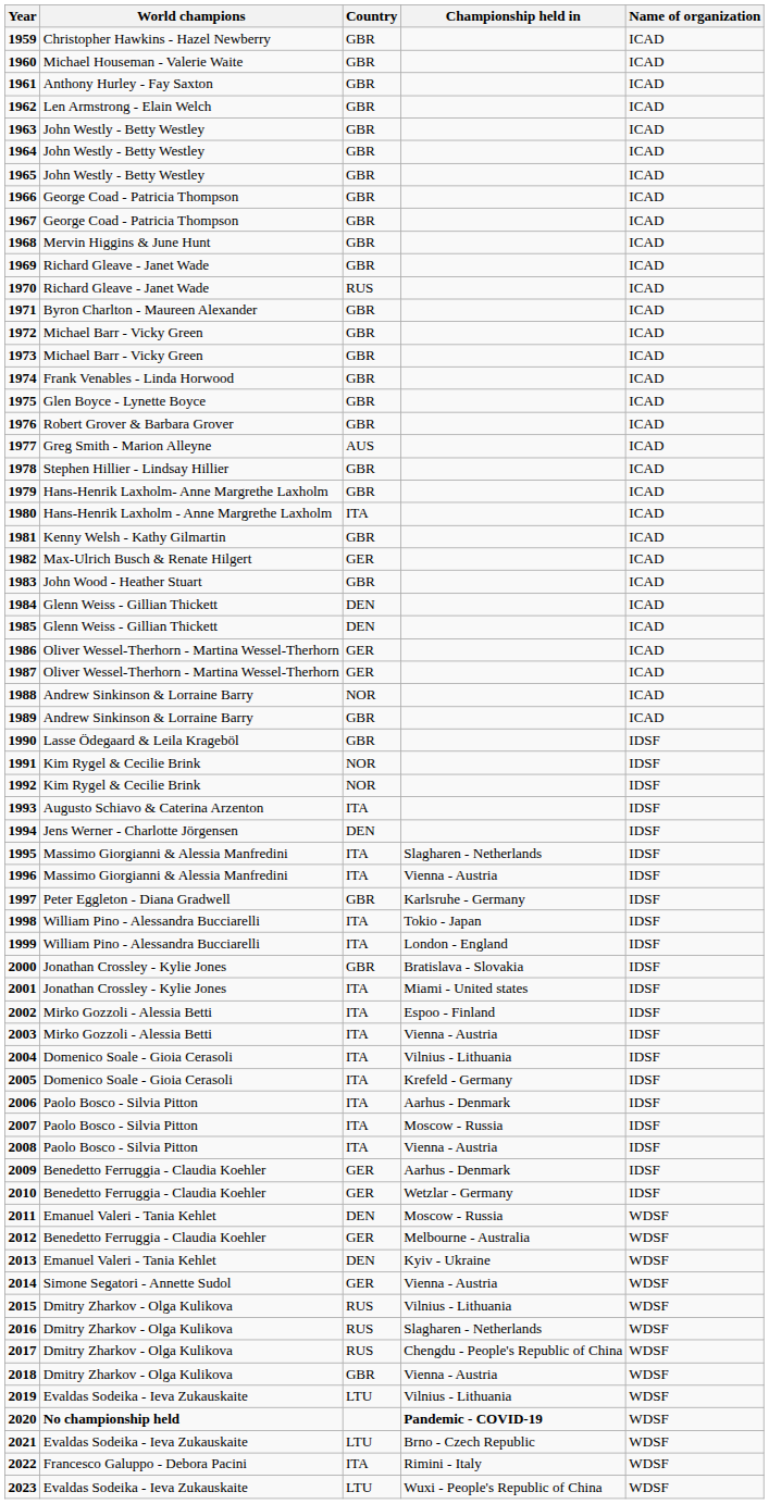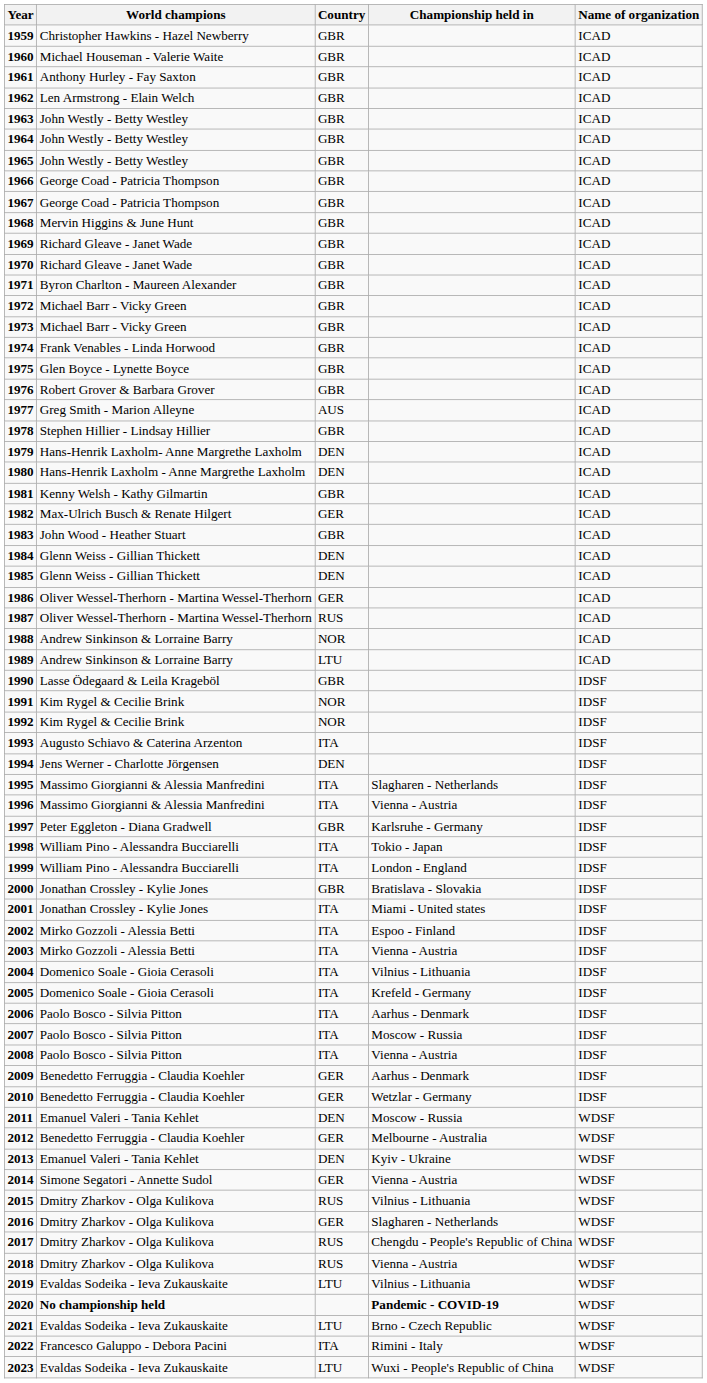 <table class="wikitable">
 <tr>
 <th>Year</th>
 <th>World champions</th>
 <th>Country</th>
 <th>Championship held in</th>
 <th>Name of organization</th>
 </tr>
 <tr>
 <td><strong>1959</strong></td>
 <td>Christopher Hawkins - Hazel Newberry</td>
 <td>GBR</td>
 <td></td>
 <td>ICAD</td>
 </tr>
 <tr>
 <td><strong>1960</strong></td>
 <td>Michael Houseman - Valerie Waite</td>
 <td>GBR</td>
 <td></td>
 <td>ICAD</td>
 </tr>
 <tr>
 <td><strong>1961</strong></td>
 <td>Anthony Hurley - Fay Saxton</td>
 <td>GBR</td>
 <td></td>
 <td>ICAD</td>
 </tr>
 <tr>
 <td><strong>1962</strong></td>
 <td>Len Armstrong - Elain Welch</td>
 <td>GBR</td>
 <td></td>
 <td>ICAD</td>
 </tr>
 <tr>
 <td><strong>1963</strong></td>
 <td>John Westly - Betty Westley</td>
 <td>GBR</td>
 <td></td>
 <td>ICAD</td>
 </tr>
 <tr>
 <td><strong>1964</strong></td>
 <td>John Westly - Betty Westley</td>
 <td>GBR</td>
 <td></td>
 <td>ICAD</td>
 </tr>
 <tr>
 <td><strong>1965</strong></td>
 <td>John Westly - Betty Westley</td>
 <td>GBR</td>
 <td></td>
 <td>ICAD</td>
 </tr>
 <tr>
 <td><strong>1966</strong></td>
 <td>George Coad - Patricia Thompson</td>
 <td>GBR</td>
 <td></td>
 <td>ICAD</td>
 </tr>
 <tr>
 <td><strong>1967</strong></td>
 <td>George Coad - Patricia Thompson</td>
 <td>GBR</td>
 <td></td>
 <td>ICAD</td>
 </tr>
 <tr>
 <td><strong>1968</strong></td>
 <td>Mervin Higgins & June Hunt</td>
 <td>GBR</td>
 <td></td>
 <td>ICAD</td>
 </tr>
 <tr>
 <td><strong>1969</strong></td>
 <td>Richard Gleave - Janet Wade</td>
 <td>GBR</td>
 <td></td>
 <td>ICAD</td>
 </tr>
 <tr>
 <td><strong>1970</strong></td>
 <td>Richard Gleave - Janet Wade</td>
-<td>RUS</td>
+<td>GBR</td>
 <td></td>
 <td>ICAD</td>
 </tr>
 <tr>
 <td><strong>1971</strong></td>
 <td>Byron Charlton - Maureen Alexander</td>
 <td>GBR</td>
 <td></td>
 <td>ICAD</td>
 </tr>
 <tr>
 <td><strong>1972</strong></td>
 <td>Michael Barr - Vicky Green</td>
 <td>GBR</td>
 <td></td>
 <td>ICAD</td>
 </tr>
 <tr>
 <td><strong>1973</strong></td>
 <td>Michael Barr - Vicky Green</td>
 <td>GBR</td>
 <td></td>
 <td>ICAD</td>
 </tr>
 <tr>
 <td><strong>1974</strong></td>
 <td>Frank Venables - Linda Horwood</td>
 <td>GBR</td>
 <td></td>
 <td>ICAD</td>
 </tr>
 <tr>
 <td><strong>1975</strong></td>
 <td>Glen Boyce - Lynette Boyce</td>
 <td>GBR</td>
 <td></td>
 <td>ICAD</td>
 </tr>
 <tr>
 <td><strong>1976</strong></td>
 <td>Robert Grover & Barbara Grover</td>
 <td>GBR</td>
 <td></td>
 <td>ICAD</td>
 </tr>
 <tr>
 <td><strong>1977</strong></td>
 <td>Greg Smith - Marion Alleyne</td>
 <td>AUS</td>
 <td></td>
 <td>ICAD</td>
 </tr>
 <tr>
 <td><strong>1978</strong></td>
 <td>Stephen Hillier - Lindsay Hillier</td>
 <td>GBR</td>
 <td></td>
 <td>ICAD</td>
 </tr>
 <tr>
 <td><strong>1979</strong></td>
 <td>Hans-Henrik Laxholm- Anne Margrethe Laxholm</td>
-<td>GBR</td>
+<td>DEN</td>
 <td></td>
 <td>ICAD</td>
 </tr>
 <tr>
 <td><strong>1980</strong></td>
 <td>Hans-Henrik Laxholm - Anne Margrethe Laxholm</td>
-<td>ITA</td>
+<td>DEN</td>
 <td></td>
 <td>ICAD</td>
 </tr>
 <tr>
 <td><strong>1981</strong></td>
 <td>Kenny Welsh - Kathy Gilmartin</td>
 <td>GBR</td>
 <td></td>
 <td>ICAD</td>
 </tr>
 <tr>
 <td><strong>1982</strong></td>
 <td>Max-Ulrich Busch & Renate Hilgert</td>
 <td>GER</td>
 <td></td>
 <td>ICAD</td>
 </tr>
 <tr>
 <td><strong>1983</strong></td>
 <td>John Wood - Heather Stuart</td>
 <td>GBR</td>
 <td></td>
 <td>ICAD</td>
 </tr>
 <tr>
 <td><strong>1984</strong></td>
 <td>Glenn Weiss - Gillian Thickett</td>
 <td>DEN</td>
 <td></td>
 <td>ICAD</td>
 </tr>
 <tr>
 <td><strong>1985</strong></td>
 <td>Glenn Weiss - Gillian Thickett</td>
 <td>DEN</td>
 <td></td>
 <td>ICAD</td>
 </tr>
 <tr>
 <td><strong>1986</strong></td>
 <td>Oliver Wessel-Therhorn - Martina Wessel-Therhorn</td>
 <td>GER</td>
 <td></td>
 <td>ICAD</td>
 </tr>
 <tr>
 <td><strong>1987</strong></td>
 <td>Oliver Wessel-Therhorn - Martina Wessel-Therhorn</td>
-<td>GER</td>
+<td>RUS</td>
 <td></td>
 <td>ICAD</td>
 </tr>
 <tr>
 <td><strong>1988</strong></td>
 <td>Andrew Sinkinson & Lorraine Barry</td>
 <td>NOR</td>
 <td></td>
 <td>ICAD</td>
 </tr>
 <tr>
 <td><strong>1989</strong></td>
 <td>Andrew Sinkinson & Lorraine Barry</td>
-<td>GBR</td>
+<td>LTU</td>
 <td></td>
 <td>ICAD</td>
 </tr>
 <tr>
 <td><strong>1990</strong></td>
 <td>Lasse Ödegaard & Leila Krageböl</td>
 <td>GBR</td>
 <td></td>
 <td>IDSF</td>
 </tr>
 <tr>
 <td><strong>1991</strong></td>
 <td>Kim Rygel & Cecilie Brink</td>
 <td>NOR</td>
 <td></td>
 <td>IDSF</td>
 </tr>
 <tr>
 <td><strong>1992</strong></td>
 <td>Kim Rygel & Cecilie Brink</td>
 <td>NOR</td>
 <td></td>
 <td>IDSF</td>
 </tr>
 <tr>
 <td><strong>1993</strong></td>
 <td>Augusto Schiavo & Caterina Arzenton</td>
 <td>ITA</td>
 <td></td>
 <td>IDSF</td>
 </tr>
 <tr>
 <td><strong>1994</strong></td>
 <td>Jens Werner - Charlotte Jörgensen</td>
 <td>DEN</td>
 <td></td>
 <td>IDSF</td>
 </tr>
 <tr>
 <td><strong>1995</strong></td>
 <td>Massimo Giorgianni & Alessia Manfredini</td>
 <td>ITA</td>
 <td>Slagharen - Netherlands</td>
 <td>IDSF</td>
 </tr>
 <tr>
 <td><strong>1996</strong></td>
 <td>Massimo Giorgianni & Alessia Manfredini</td>
 <td>ITA</td>
 <td>Vienna - Austria</td>
 <td>IDSF</td>
 </tr>
 <tr>
 <td><strong>1997</strong></td>
 <td>Peter Eggleton - Diana Gradwell</td>
 <td>GBR</td>
 <td>Karlsruhe - Germany</td>
 <td>IDSF</td>
 </tr>
 <tr>
 <td><strong>1998</strong></td>
 <td>William Pino - Alessandra Bucciarelli</td>
 <td>ITA</td>
 <td>Tokio - Japan</td>
 <td>IDSF</td>
 </tr>
 <tr>
 <td><strong>1999</strong></td>
 <td>William Pino - Alessandra Bucciarelli</td>
 <td>ITA</td>
 <td>London - England</td>
 <td>IDSF</td>
 </tr>
 <tr>
 <td><strong>2000</strong></td>
 <td>Jonathan Crossley - Kylie Jones</td>
 <td>GBR</td>
 <td>Bratislava - Slovakia</td>
 <td>IDSF</td>
 </tr>
 <tr>
 <td><strong>2001</strong></td>
 <td>Jonathan Crossley - Kylie Jones</td>
 <td>ITA</td>
 <td>Miami - United states</td>
 <td>IDSF</td>
 </tr>
 <tr>
 <td><strong>2002</strong></td>
 <td>Mirko Gozzoli - Alessia Betti</td>
 <td>ITA</td>
 <td>Espoo - Finland</td>
 <td>IDSF</td>
 </tr>
 <tr>
 <td><strong>2003</strong></td>
 <td>Mirko Gozzoli - Alessia Betti</td>
 <td>ITA</td>
 <td>Vienna - Austria</td>
 <td>IDSF</td>
 </tr>
 <tr>
 <td><strong>2004</strong></td>
 <td>Domenico Soale - Gioia Cerasoli</td>
 <td>ITA</td>
 <td>Vilnius - Lithuania</td>
 <td>IDSF</td>
 </tr>
 <tr>
 <td><strong>2005</strong></td>
 <td>Domenico Soale - Gioia Cerasoli</td>
 <td>ITA</td>
 <td>Krefeld - Germany</td>
 <td>IDSF</td>
 </tr>
 <tr>
 <td><strong>2006</strong></td>
 <td>Paolo Bosco - Silvia Pitton</td>
 <td>ITA</td>
 <td>Aarhus - Denmark</td>
 <td>IDSF</td>
 </tr>
 <tr>
 <td><strong>2007</strong></td>
 <td>Paolo Bosco - Silvia Pitton</td>
 <td>ITA</td>
 <td>Moscow - Russia</td>
 <td>IDSF</td>
 </tr>
 <tr>
 <td><strong>2008</strong></td>
 <td>Paolo Bosco - Silvia Pitton</td>
 <td>ITA</td>
 <td>Vienna - Austria</td>
 <td>IDSF</td>
 </tr>
 <tr>
 <td><strong>2009</strong></td>
 <td>Benedetto Ferruggia - Claudia Koehler</td>
 <td>GER</td>
 <td>Aarhus - Denmark</td>
 <td>IDSF</td>
 </tr>
 <tr>
 <td><strong>2010</strong></td>
 <td>Benedetto Ferruggia - Claudia Koehler</td>
 <td>GER</td>
 <td>Wetzlar - Germany</td>
 <td>IDSF</td>
 </tr>
 <tr>
 <td><strong>2011</strong></td>
 <td>Emanuel Valeri - Tania Kehlet</td>
 <td>DEN</td>
 <td>Moscow - Russia</td>
 <td>WDSF</td>
 </tr>
 <tr>
 <td><strong>2012</strong></td>
 <td>Benedetto Ferruggia - Claudia Koehler</td>
 <td>GER</td>
 <td>Melbourne - Australia</td>
 <td>WDSF</td>
 </tr>
 <tr>
 <td><strong>2013</strong></td>
 <td>Emanuel Valeri - Tania Kehlet</td>
 <td>DEN</td>
 <td>Kyiv - Ukraine</td>
 <td>WDSF</td>
 </tr>
 <tr>
 <td><strong>2014</strong></td>
 <td>Simone Segatori - Annette Sudol</td>
 <td>GER</td>
 <td>Vienna - Austria</td>
 <td>WDSF</td>
 </tr>
 <tr>
 <td><strong>2015</strong></td>
 <td>Dmitry Zharkov - Olga Kulikova</td>
 <td>RUS</td>
 <td>Vilnius - Lithuania</td>
 <td>WDSF</td>
 </tr>
 <tr>
 <td><strong>2016</strong></td>
 <td>Dmitry Zharkov - Olga Kulikova</td>
-<td>RUS</td>
+<td>GER</td>
 <td>Slagharen - Netherlands</td>
 <td>WDSF</td>
 </tr>
 <tr>
 <td><strong>2017</strong></td>
 <td>Dmitry Zharkov - Olga Kulikova</td>
 <td>RUS</td>
 <td>Chengdu - People's Republic of China</td>
 <td>WDSF</td>
 </tr>
 <tr>
 <td><strong>2018</strong></td>
 <td>Dmitry Zharkov - Olga Kulikova</td>
-<td>GBR</td>
+<td>RUS</td>
 <td>Vienna - Austria</td>
 <td>WDSF</td>
 </tr>
 <tr>
 <td><strong>2019</strong></td>
 <td>Evaldas Sodeika - Ieva Zukauskaite</td>
 <td>LTU</td>
 <td>Vilnius - Lithuania</td>
 <td>WDSF</td>
 </tr>
 <tr>
 <td><strong>2020</strong></td>
 <td><strong>No championship held</strong></td>
 <td></td>
 <td><strong>Pandemic - COVID-19</strong></td>
 <td>WDSF</td>
 </tr>
 <tr>
 <td><strong>2021</strong></td>
 <td>Evaldas Sodeika - Ieva Zukauskaite</td>
 <td>LTU</td>
 <td>Brno - Czech Republic</td>
 <td>WDSF</td>
 </tr>
 <tr>
 <td><strong>2022</strong></td>
 <td>Francesco Galuppo - Debora Pacini</td>
 <td>ITA</td>
 <td>Rimini - Italy</td>
 <td>WDSF</td>
 </tr>
 <tr>
 <td><strong>2023</strong></td>
 <td>Evaldas Sodeika - Ieva Zukauskaite</td>
 <td>LTU</td>
 <td>Wuxi - People's Republic of China</td>
 <td>WDSF</td>
 </tr>
 </table>
